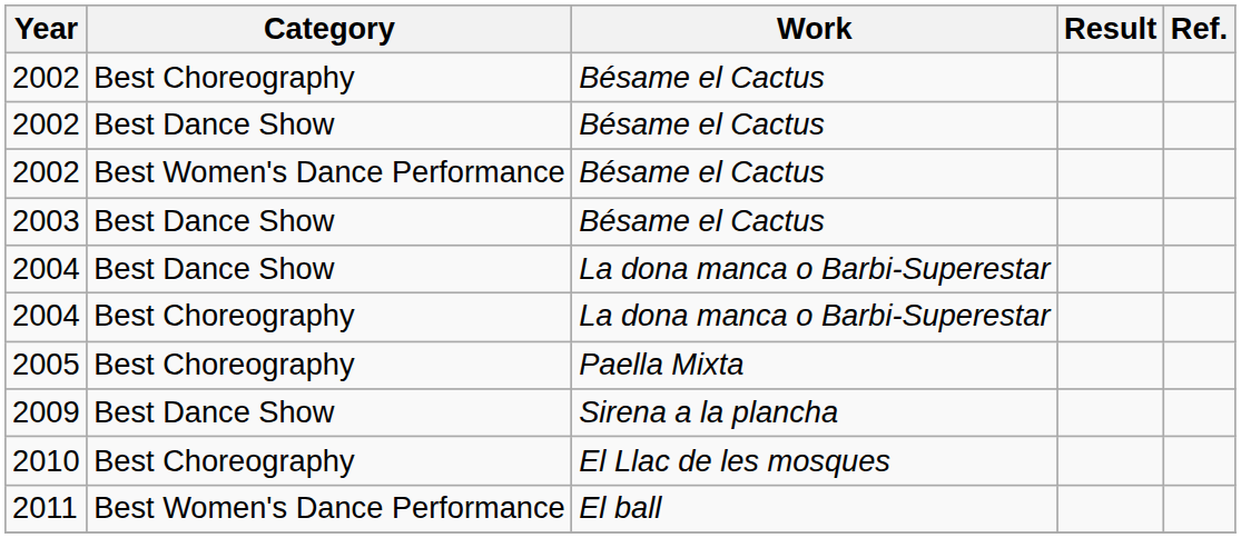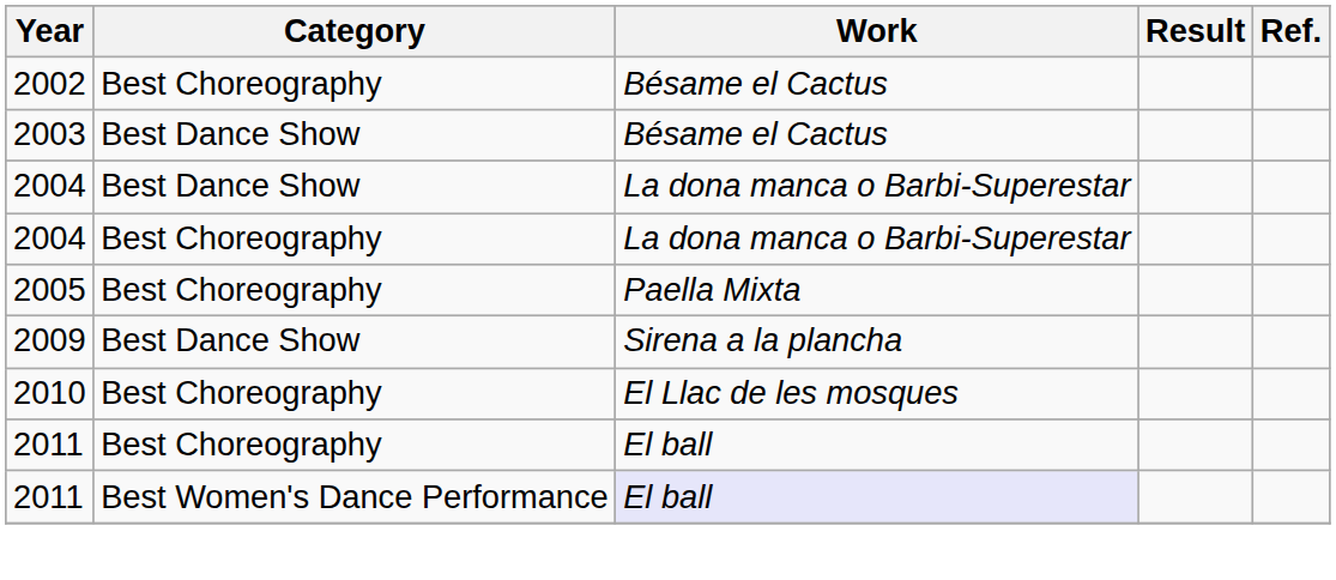 <table class="wikitable">
 <tr>
 <th>Year</th>
 <th>Category</th>
 <th>Work</th>
 <th>Result</th>
 <th>Ref.</th>
 </tr>
 <tr>
 <td>2002</td>
 <td>Best Choreography</td>
-<td><em>Bésame el Cactus</em></td>
-<td></td>
-<td></td>
-</tr>
-<tr>
-<td>2002</td>
-<td>Best Dance Show</td>
-<td><em>Bésame el Cactus</em></td>
-<td></td>
-<td></td>
-</tr>
-<tr>
-<td>2002</td>
-<td>Best Women's Dance Performance</td>
 <td><em>Bésame el Cactus</em></td>
 <td></td>
 <td></td>
 </tr>
 <tr>
 <td>2003</td>
 <td>Best Dance Show</td>
 <td><em>Bésame el Cactus</em></td>
 <td></td>
 <td></td>
 </tr>
 <tr>
 <td>2004</td>
 <td>Best Dance Show</td>
 <td><em>La dona manca o Barbi-Superestar</em></td>
 <td></td>
 <td></td>
 </tr>
 <tr>
 <td>2004</td>
 <td>Best Choreography</td>
 <td><em>La dona manca o Barbi-Superestar</em></td>
 <td></td>
 <td></td>
 </tr>
 <tr>
 <td>2005</td>
 <td>Best Choreography</td>
 <td><em>Paella Mixta</em></td>
 <td></td>
 <td></td>
 </tr>
 <tr>
 <td>2009</td>
 <td>Best Dance Show</td>
 <td><em>Sirena a la plancha</em></td>
 <td></td>
 <td></td>
 </tr>
 <tr>
 <td>2010</td>
 <td>Best Choreography</td>
 <td><em>El Llac de les mosques</em></td>
 <td></td>
 <td></td>
 </tr>
 <tr>
 <td>2011</td>
+<td>Best Choreography</td>
+<td><em>El ball</em></td>
+<td></td>
+<td></td>
+</tr>
+<tr>
+<td>2011</td>
 <td>Best Women's Dance Performance</td>
-<td><em>El ball</em></td>
+<td style="background: lavender;"><em>El ball</em></td>
 <td></td>
 <td></td>
 </tr>
 <tr>
 </tr>
 </table>
